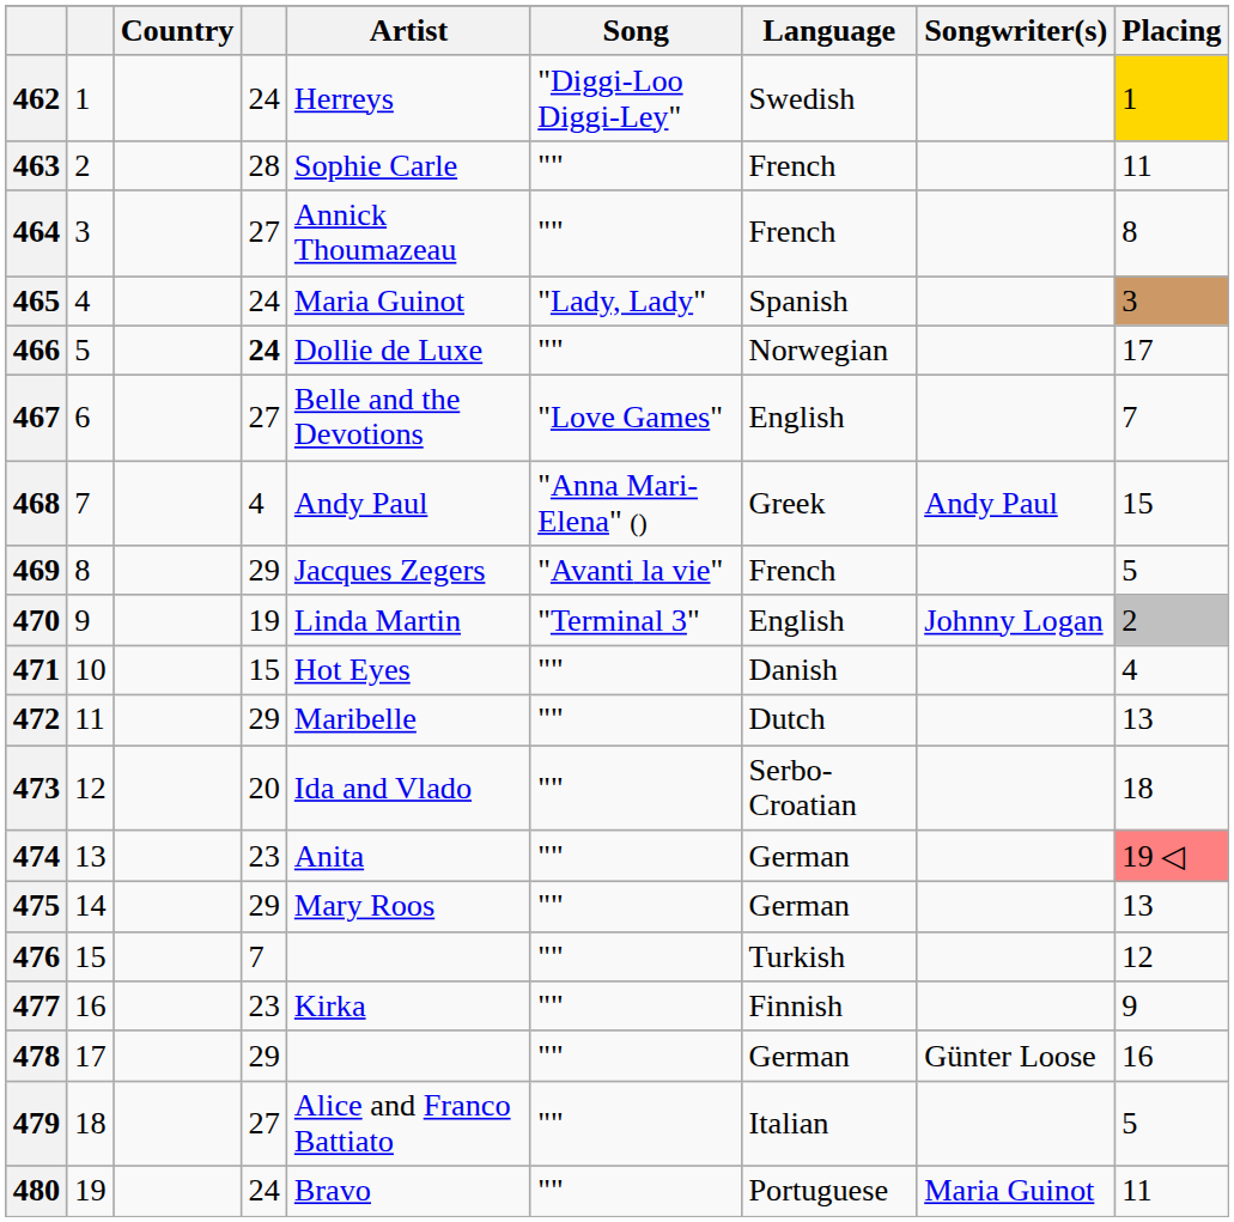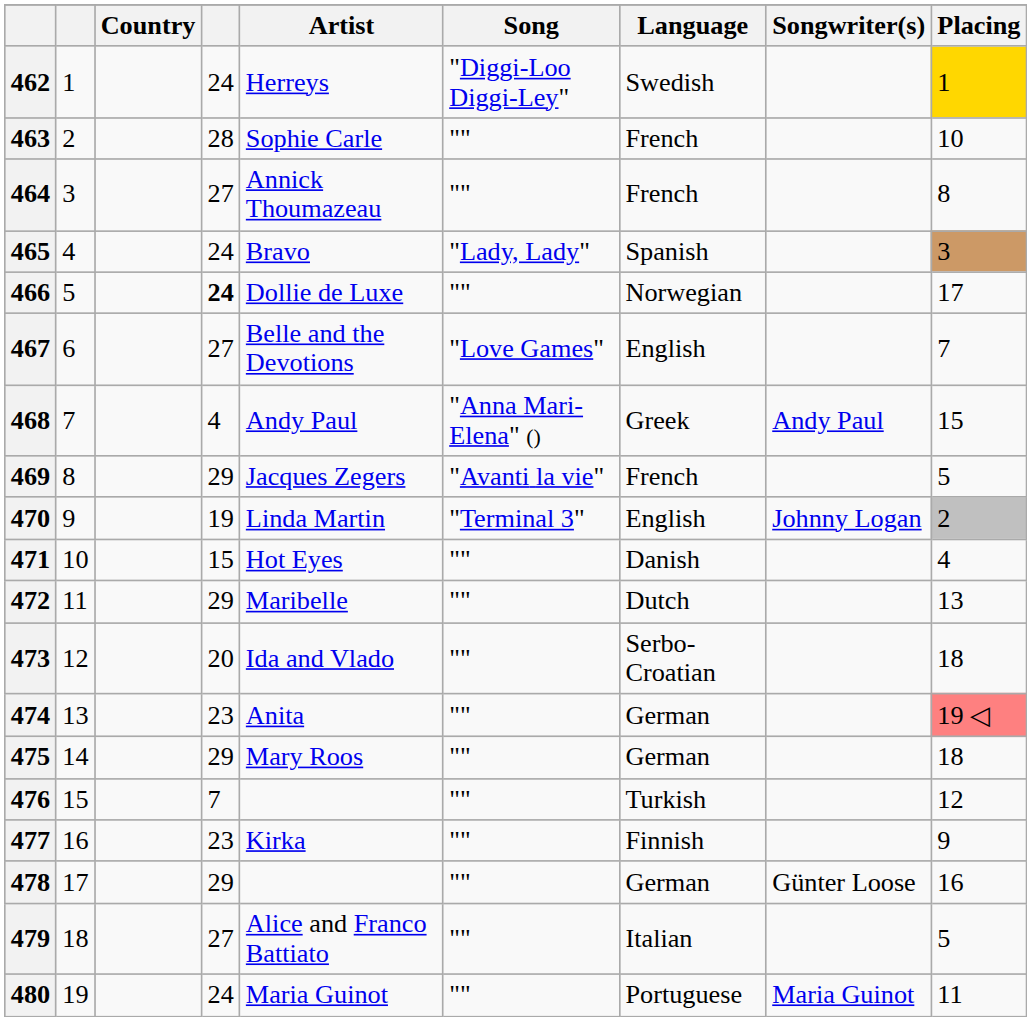 <table class="wikitable plainrowheaders" style="width:100%">
 <tr>
 </tr>
 <tr>
 <th scope="col"></th>
 <th scope="col"></th>
 <th scope="col">Country</th>
 <th scope="col"></th>
 <th scope="col">Artist</th>
 <th scope="col">Song</th>
 <th scope="col">Language</th>
 <th scope="col">Songwriter(s)</th>
 <th scope="col">Placing</th>
 </tr>
 <tr>
 <th scope="row">462</th>
 <td>1</td>
 <td></td>
 <td>24</td>
 <td><a href='#'>Herreys</a></td>
 <td>"<a href='#'>Diggi-Loo Diggi-Ley</a>"</td>
 <td>Swedish</td>
 <td></td>
 <td bgcolor="gold">1</td>
 </tr>
 <tr>
 <th scope="row">463</th>
 <td>2</td>
 <td></td>
 <td>28</td>
 <td><a href='#'>Sophie Carle</a></td>
 <td>""</td>
 <td>French</td>
 <td></td>
-<td>11</td>
+<td>10</td>
 </tr>
 <tr>
 <th scope="row">464</th>
 <td>3</td>
 <td></td>
 <td>27</td>
 <td><a href='#'>Annick Thoumazeau</a></td>
 <td>""</td>
 <td>French</td>
 <td></td>
 <td>8</td>
 </tr>
 <tr>
 <th scope="row">465</th>
 <td>4</td>
 <td></td>
 <td>24</td>
-<td><a href='#'>Maria Guinot</a></td>
+<td><a href='#'>Bravo</a></td>
 <td>"<a href='#'>Lady, Lady</a>"</td>
 <td>Spanish</td>
 <td></td>
 <td bgcolor="#C96">3</td>
 </tr>
 <tr>
 <th scope="row">466</th>
 <td>5</td>
 <td></td>
 <td><strong>24</strong></td>
 <td><a href='#'>Dollie de Luxe</a></td>
 <td>""</td>
 <td>Norwegian</td>
 <td></td>
 <td>17</td>
 </tr>
 <tr>
 <th scope="row">467</th>
 <td>6</td>
 <td></td>
 <td>27</td>
 <td><a href='#'>Belle and the Devotions</a></td>
 <td>"<a href='#'>Love Games</a>"</td>
 <td>English</td>
 <td></td>
 <td>7</td>
 </tr>
 <tr>
 <th scope="row">468</th>
 <td>7</td>
 <td></td>
 <td>4</td>
 <td><a href='#'>Andy Paul</a></td>
 <td>"<a href='#'>Anna Mari-Elena</a>" <small>()</small></td>
 <td>Greek</td>
 <td><a href='#'>Andy Paul</a></td>
 <td>15</td>
 </tr>
 <tr>
 <th scope="row">469</th>
 <td>8</td>
 <td></td>
 <td>29</td>
 <td><a href='#'>Jacques Zegers</a></td>
 <td>"<a href='#'><span>Avanti</span> <span>la vie</span></a>"</td>
 <td>French</td>
 <td></td>
 <td>5</td>
 </tr>
 <tr>
 <th scope="row">470</th>
 <td>9</td>
 <td></td>
 <td>19</td>
 <td><a href='#'>Linda Martin</a></td>
 <td>"<a href='#'>Terminal 3</a>"</td>
 <td>English</td>
 <td><a href='#'>Johnny Logan</a></td>
 <td bgcolor="silver">2</td>
 </tr>
 <tr>
 <th scope="row">471</th>
 <td>10</td>
 <td></td>
 <td>15</td>
 <td><a href='#'>Hot Eyes</a></td>
 <td>""</td>
 <td>Danish</td>
 <td></td>
 <td>4</td>
 </tr>
 <tr>
 <th scope="row">472</th>
 <td>11</td>
 <td></td>
 <td>29</td>
 <td><a href='#'>Maribelle</a></td>
 <td>""</td>
 <td>Dutch</td>
 <td></td>
 <td>13</td>
 </tr>
 <tr>
 <th scope="row">473</th>
 <td>12</td>
 <td></td>
 <td>20</td>
 <td><a href='#'>Ida and Vlado</a></td>
 <td>""</td>
 <td>Serbo-Croatian</td>
 <td></td>
 <td>18</td>
 </tr>
 <tr>
 <th scope="row">474</th>
 <td>13</td>
 <td></td>
 <td>23</td>
 <td><a href='#'>Anita</a></td>
 <td>""</td>
 <td>German</td>
 <td></td>
 <td bgcolor="#FE8080">19 ◁</td>
 </tr>
 <tr>
 <th scope="row">475</th>
 <td>14</td>
 <td></td>
 <td>29</td>
 <td><a href='#'>Mary Roos</a></td>
 <td>""</td>
 <td>German</td>
 <td></td>
-<td>13</td>
+<td>18</td>
 </tr>
 <tr>
 <th scope="row">476</th>
 <td>15</td>
 <td></td>
 <td>7</td>
 <td></td>
 <td>""</td>
 <td>Turkish</td>
 <td></td>
 <td>12</td>
 </tr>
 <tr>
 <th scope="row">477</th>
 <td>16</td>
 <td></td>
 <td>23</td>
 <td><a href='#'>Kirka</a></td>
 <td>""</td>
 <td>Finnish</td>
 <td></td>
 <td>9</td>
 </tr>
 <tr>
 <th scope="row">478</th>
 <td>17</td>
 <td></td>
 <td>29</td>
 <td></td>
 <td>""</td>
 <td>German</td>
 <td>Günter Loose</td>
 <td>16</td>
 </tr>
 <tr>
 <th scope="row">479</th>
 <td>18</td>
 <td></td>
 <td>27</td>
 <td><a href='#'>Alice</a> and <a href='#'>Franco Battiato</a></td>
 <td>""</td>
 <td>Italian</td>
 <td></td>
 <td>5</td>
 </tr>
 <tr>
 <th scope="row">480</th>
 <td>19</td>
 <td></td>
 <td>24</td>
-<td><a href='#'>Bravo</a></td>
+<td><a href='#'>Maria Guinot</a></td>
 <td>""</td>
 <td>Portuguese</td>
 <td><a href='#'>Maria Guinot</a></td>
 <td>11</td>
 </tr>
 </table>
